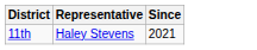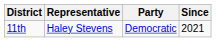 <table class="wikitable">
 <tr>
 <th>District</th>
 <th>Representative</th>
+<th>Party</th>
 <th>Since</th>
 </tr>
 <tr>
 <td><a href='#'>11th</a></td>
 <td><a href='#'>Haley Stevens</a></td>
+<td><a href='#'>Democratic</a></td>
 <td>2021</td>
 </tr>
 </table>
